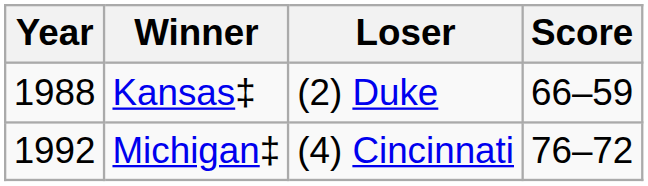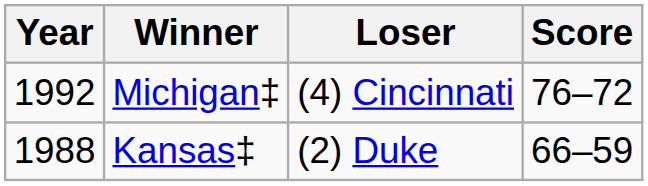 <table class="wikitable">
 <tr>
 <th>Year</th>
 <th>Winner</th>
 <th>Loser</th>
 <th>Score</th>
 </tr>
 <tr>
+<td>1992</td>
+<td><a href='#'>Michigan</a>‡</td>
+<td>(4) <a href='#'>Cincinnati</a></td>
+<td>76–72</td>
+</tr>
+<tr>
 <td>1988</td>
 <td><a href='#'>Kansas</a>‡</td>
 <td>(2) <a href='#'>Duke</a></td>
 <td>66–59</td>
 </tr>
-<tr>
-<td>1992</td>
-<td><a href='#'>Michigan</a>‡</td>
-<td>(4) <a href='#'>Cincinnati</a></td>
-<td>76–72</td>
-</tr>
 </table>
